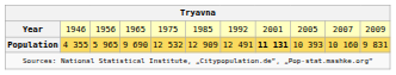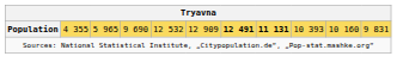 <table width="60%" class="wikitable" style="text-align:center;font-size:89%;line-height:140%">
 <tr>
 <th colspan=11>Tryavna</th>
-</tr>
-<tr>
-<th style="text-align:center">Year</th>
-<td style="background:#FFFFC0">1946</td>
-<td style="background:#FFFFC0">1956</td>
-<td style="background:#FFFFC0">1965</td>
-<td style="background:#FFFFC0">1975</td>
-<td style="background:#FFFFC0">1985</td>
-<td style="background:#FFFFC0">1992</td>
-<td style="background:#FFFFC0">2001</td>
-<td style="background:#FFFFC0">2005</td>
-<td style="background:#FFFFC0">2007</td>
-<td style="background:#FFFFC0">2009</td>
 </tr>
 <tr>
 <th style="text-align:center">Population</th>
 <td style="background:#FADA5E">4 355</td>
 <td style="background:#FADA5E">5 965</td>
 <td style="background:#FADA5E">9 690</td>
 <td style="background:#FADA5E">12 532</td>
 <td style="background:#FADA5E">12 909</td>
-<td style="background:#FADA5E">12 491</td>
+<td style="background:#FADA5E"><strong>12 491</strong></td>
 <td style="background:#FADA5E"><strong>11 131</strong></td>
 <td style="background:#FADA5E">10 393</td>
 <td style="background:#FADA5E">10 160</td>
 <td style="background:#FADA5E">9 831</td>
 </tr>
 <tr>
 <td colspan=11><small>Sources: National Statistical Institute, „Citypopulation.de“, „Pop-stat.mashke.org“</small></td>
 </tr>
 </table>
